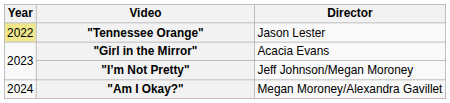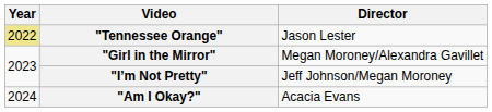 <table class="wikitable plainrowheaders">
 <tr>
 <th>Year</th>
 <th style="width:18em;">Video</th>
 <th>Director</th>
 </tr>
 <tr>
 <td style="background: khaki;">2022</td>
 <th scope="row">"Tennessee Orange"</th>
 <td>Jason Lester</td>
 </tr>
 <tr>
 <td rowspan=2>2023</td>
 <th scope="row">"Girl in the Mirror"</th>
-<td>Acacia Evans</td>
+<td>Megan Moroney/Alexandra Gavillet</td>
 </tr>
 <tr>
 <th scope="row">"I’m Not Pretty"</th>
 <td>Jeff Johnson/Megan Moroney</td>
 </tr>
 <tr>
 <td>2024</td>
 <th scope="row">"Am I Okay?"</th>
-<td>Megan Moroney/Alexandra Gavillet</td>
+<td>Acacia Evans</td>
 </tr>
 </table>
